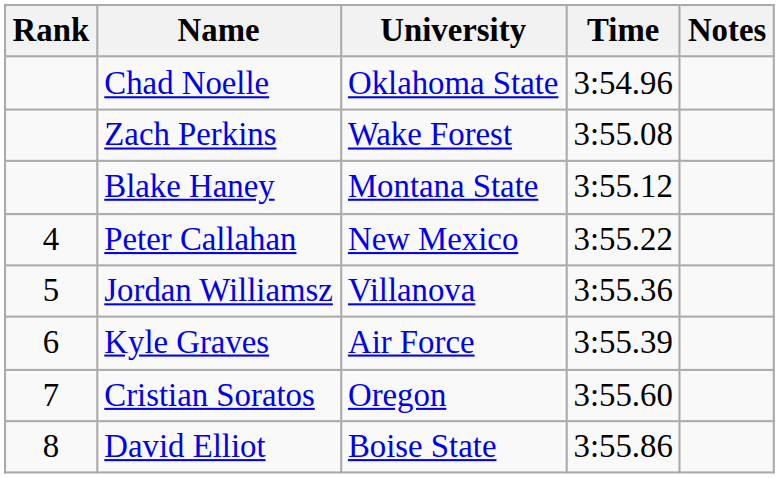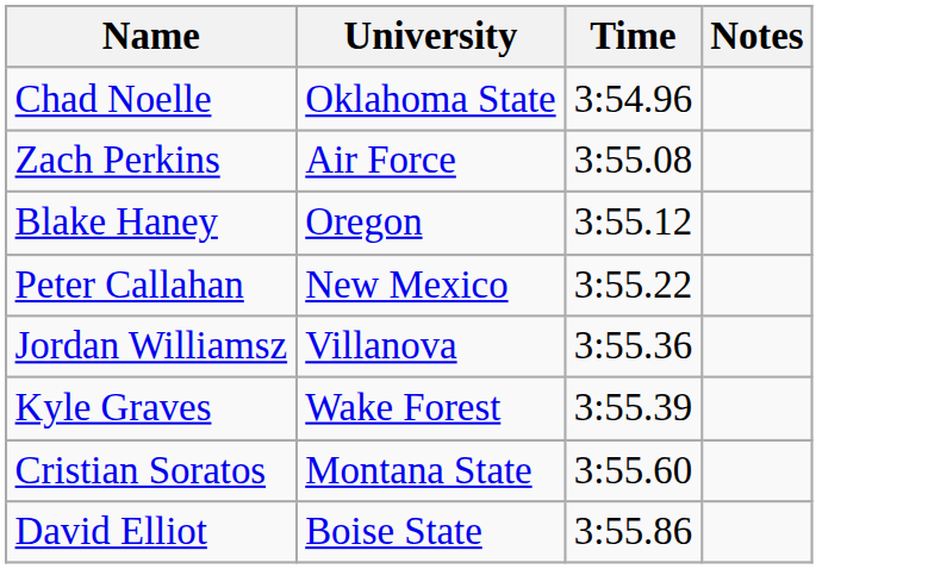 <table class="wikitable sortable" style="text-align:center">
 <tr>
-<th>Rank</th>
 <th>Name</th>
 <th>University</th>
 <th>Time</th>
 <th>Notes</th>
 </tr>
 <tr>
-<td></td>
 <td align=left><a href='#'>Chad Noelle</a></td>
 <td align=left><a href='#'>Oklahoma State</a></td>
 <td>3:54.96</td>
 <td></td>
 </tr>
 <tr>
-<td></td>
 <td align=left><a href='#'>Zach Perkins</a></td>
-<td align=left><a href='#'>Wake Forest</a></td>
+<td align="left"><a href='#'>Air Force</a></td>
 <td>3:55.08</td>
 <td></td>
 </tr>
 <tr>
-<td></td>
 <td align=left><a href='#'>Blake Haney</a></td>
-<td align=left><a href='#'>Montana State</a></td>
+<td align="left"><a href='#'>Oregon</a></td>
 <td>3:55.12</td>
 <td></td>
 </tr>
 <tr>
-<td>4</td>
 <td align=left><a href='#'>Peter Callahan</a></td>
 <td align=left><a href='#'>New Mexico</a></td>
 <td>3:55.22</td>
 <td></td>
 </tr>
 <tr>
-<td>5</td>
 <td align=left><a href='#'>Jordan Williamsz</a></td>
 <td align=left><a href='#'>Villanova</a></td>
 <td>3:55.36</td>
 <td></td>
 </tr>
 <tr>
-<td>6</td>
 <td align=left><a href='#'>Kyle Graves</a></td>
-<td align="left"><a href='#'>Air Force</a></td>
+<td align=left><a href='#'>Wake Forest</a></td>
 <td>3:55.39</td>
 <td></td>
 </tr>
 <tr>
-<td>7</td>
 <td align=left><a href='#'>Cristian Soratos</a></td>
-<td align="left"><a href='#'>Oregon</a></td>
+<td align=left><a href='#'>Montana State</a></td>
 <td>3:55.60</td>
 <td></td>
 </tr>
 <tr>
-<td>8</td>
 <td align=left><a href='#'>David Elliot</a></td>
 <td align="left"><a href='#'>Boise State</a></td>
 <td>3:55.86</td>
 <td></td>
 </tr>
 </table>
